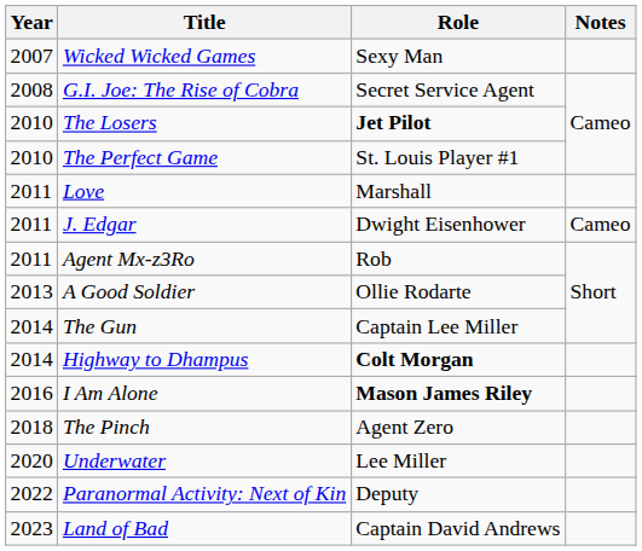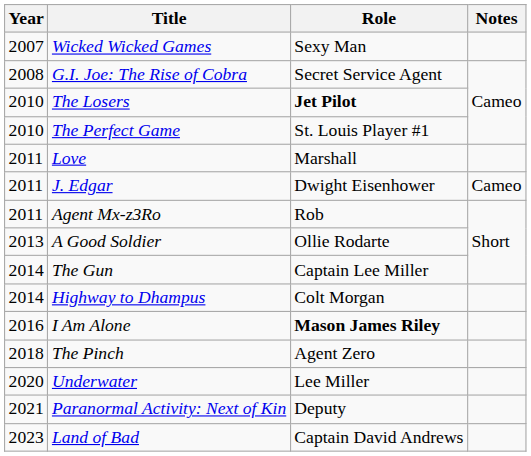 <table class="wikitable sortable">
 <tr>
 <th>Year</th>
 <th>Title</th>
 <th>Role</th>
 <th class="unsortable">Notes</th>
 </tr>
 <tr>
 <td>2007</td>
 <td><em><a href='#'>Wicked Wicked Games</a></em></td>
 <td>Sexy Man</td>
 <td></td>
 </tr>
 <tr>
 <td>2008</td>
 <td><em><a href='#'>G.I. Joe: The Rise of Cobra</a></em></td>
 <td>Secret Service Agent</td>
 <td rowspan="3">Cameo</td>
 </tr>
 <tr>
 <td>2010</td>
 <td><em><a href='#'>The Losers</a></em></td>
 <td><strong>Jet Pilot</strong></td>
 </tr>
 <tr>
 <td>2010</td>
 <td><em><a href='#'>The Perfect Game</a></em></td>
 <td>St. Louis Player #1</td>
 </tr>
 <tr>
 <td>2011</td>
 <td><em><a href='#'>Love</a></em></td>
 <td>Marshall</td>
 <td></td>
 </tr>
 <tr>
 <td>2011</td>
 <td><em><a href='#'>J. Edgar</a></em></td>
 <td>Dwight Eisenhower</td>
 <td>Cameo</td>
 </tr>
 <tr>
 <td>2011</td>
 <td><em>Agent Mx-z3Ro</em></td>
 <td>Rob</td>
 <td rowspan="3">Short</td>
 </tr>
 <tr>
 <td>2013</td>
 <td><em>A Good Soldier</em></td>
 <td>Ollie Rodarte</td>
 </tr>
 <tr>
 <td>2014</td>
 <td><em>The Gun</em></td>
 <td>Captain Lee Miller</td>
 </tr>
 <tr>
 <td>2014</td>
 <td><em><a href='#'>Highway to Dhampus</a></em></td>
-<td><strong>Colt Morgan</strong></td>
+<td>Colt Morgan</td>
 <td></td>
 </tr>
 <tr>
 <td>2016</td>
 <td><em>I Am Alone</em></td>
 <td><strong>Mason James Riley</strong></td>
 <td></td>
 </tr>
 <tr>
 <td>2018</td>
 <td><em>The Pinch</em></td>
 <td>Agent Zero</td>
 <td></td>
 </tr>
 <tr>
 <td>2020</td>
 <td><em><a href='#'>Underwater</a></em></td>
 <td>Lee Miller</td>
 <td></td>
 </tr>
 <tr>
-<td>2022</td>
+<td>2021</td>
 <td><em><a href='#'>Paranormal Activity: Next of Kin</a></em></td>
 <td>Deputy</td>
 <td></td>
 </tr>
 <tr>
 <td>2023</td>
 <td><em><a href='#'>Land of Bad</a></em></td>
 <td>Captain David Andrews</td>
 <td></td>
 </tr>
 </table>
